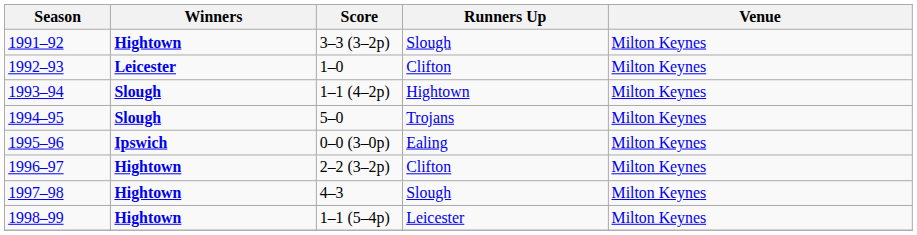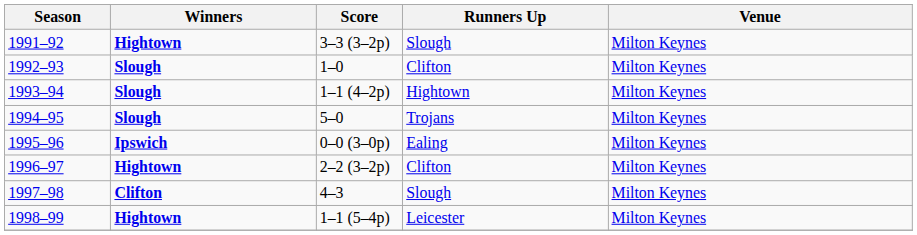 <table class="wikitable sortable">
 <tr>
 <th width=100>Season</th>
 <th width=200>Winners</th>
 <th width=80>Score</th>
 <th width=200>Runners Up</th>
 <th width=300>Venue</th>
 </tr>
 <tr>
 <td><a href='#'>1991–92</a></td>
 <td><strong><a href='#'>Hightown</a></strong></td>
 <td>3–3 (3–2p)</td>
 <td><a href='#'>Slough</a></td>
 <td><a href='#'>Milton Keynes</a></td>
 </tr>
 <tr>
 <td><a href='#'>1992–93</a></td>
-<td><strong><a href='#'>Leicester</a></strong> </td>
+<td><strong><a href='#'>Slough</a></strong> </td>
 <td>1–0</td>
 <td><a href='#'>Clifton</a></td>
 <td><a href='#'>Milton Keynes</a></td>
 </tr>
 <tr>
 <td><a href='#'>1993–94</a></td>
 <td><strong><a href='#'>Slough</a></strong> </td>
 <td>1–1 (4–2p)</td>
 <td><a href='#'>Hightown</a></td>
 <td><a href='#'>Milton Keynes</a></td>
 </tr>
 <tr>
 <td><a href='#'>1994–95</a></td>
 <td><strong><a href='#'>Slough</a></strong> </td>
 <td>5–0</td>
 <td><a href='#'>Trojans</a></td>
 <td><a href='#'>Milton Keynes</a></td>
 </tr>
 <tr>
 <td><a href='#'>1995–96</a></td>
 <td><strong><a href='#'>Ipswich</a></strong> </td>
 <td>0–0 (3–0p)</td>
 <td><a href='#'>Ealing</a></td>
 <td><a href='#'>Milton Keynes</a></td>
 </tr>
 <tr>
 <td><a href='#'>1996–97</a></td>
 <td><strong><a href='#'>Hightown</a></strong> </td>
 <td>2–2 (3–2p)</td>
 <td><a href='#'>Clifton</a></td>
 <td><a href='#'>Milton Keynes</a></td>
 </tr>
 <tr>
 <td><a href='#'>1997–98</a></td>
-<td><strong><a href='#'>Hightown</a></strong> </td>
+<td><strong><a href='#'>Clifton</a></strong> </td>
 <td>4–3</td>
 <td><a href='#'>Slough</a></td>
 <td><a href='#'>Milton Keynes</a></td>
 </tr>
 <tr>
 <td><a href='#'>1998–99</a></td>
 <td><strong><a href='#'>Hightown</a></strong> </td>
 <td>1–1 (5–4p)</td>
 <td><a href='#'>Leicester</a></td>
 <td><a href='#'>Milton Keynes</a></td>
 </tr>
 <tr>
 </tr>
 </table>
